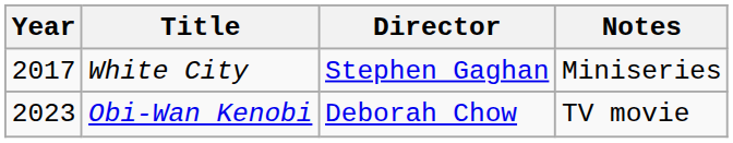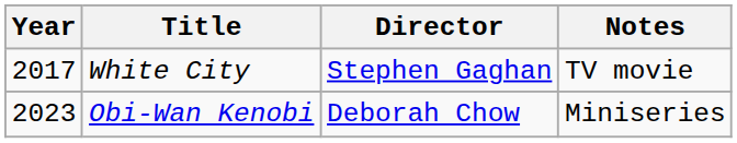 <table class="wikitable plainrowheaders">
 <tr>
 <th>Year</th>
 <th>Title</th>
 <th>Director</th>
 <th>Notes</th>
 </tr>
 <tr>
 <td>2017</td>
 <td><em>White City</em></td>
 <td><a href='#'>Stephen Gaghan</a></td>
-<td>Miniseries</td>
+<td>TV movie</td>
 </tr>
 <tr>
 <td>2023</td>
 <td><em><a href='#'>Obi-Wan Kenobi</a></em></td>
 <td><a href='#'>Deborah Chow</a></td>
-<td>TV movie</td>
+<td>Miniseries</td>
 </tr>
 </table>
